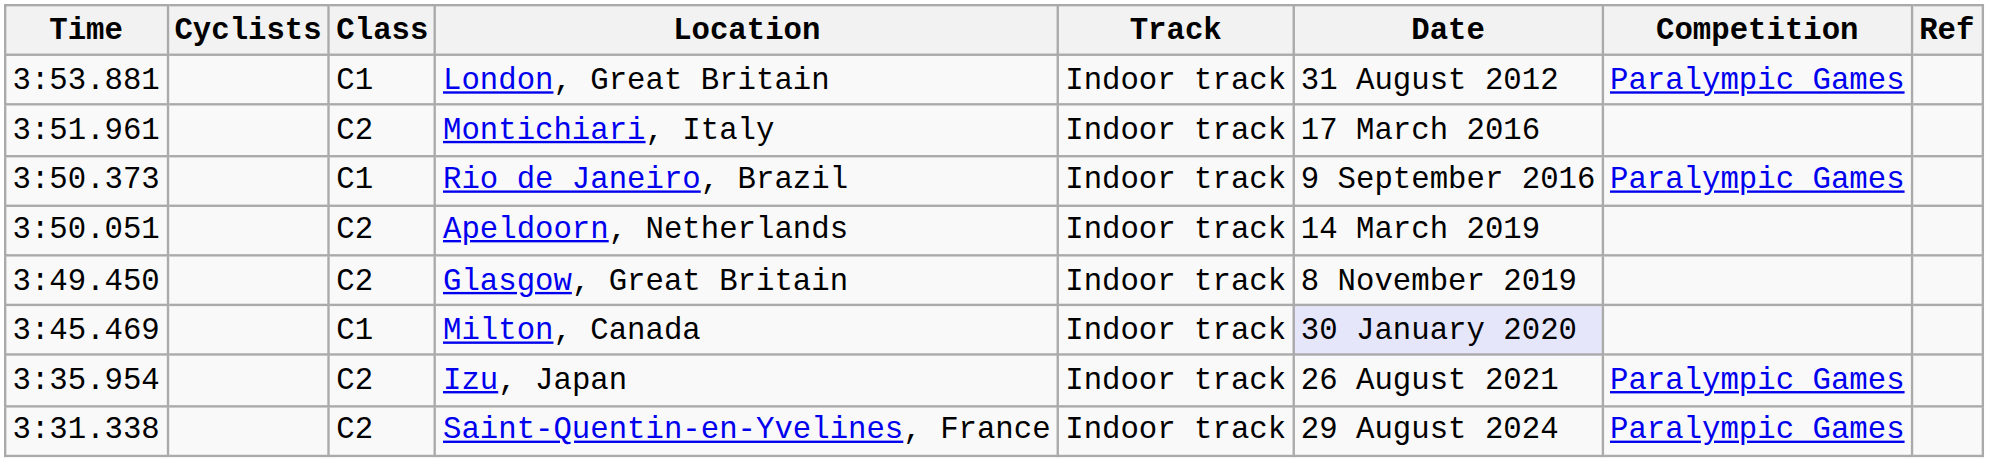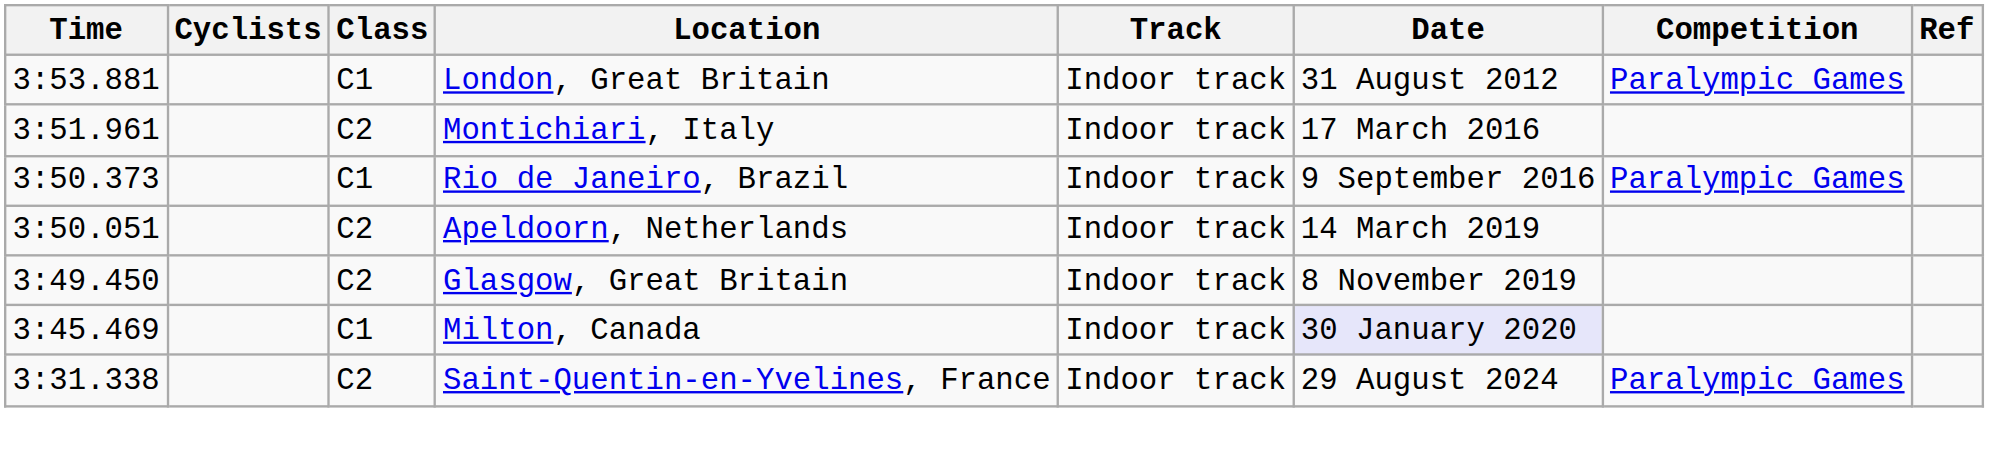 <table class="wikitable">
 <tr align="left">
 <th>Time</th>
 <th>Cyclists</th>
 <th>Class</th>
 <th>Location</th>
 <th>Track</th>
 <th>Date</th>
 <th>Competition</th>
 <th>Ref</th>
 </tr>
 <tr>
 <td>3:53.881</td>
 <td></td>
 <td>C1</td>
 <td><a href='#'>London</a>, Great Britain</td>
 <td>Indoor track</td>
 <td>31 August 2012</td>
 <td><a href='#'>Paralympic Games</a></td>
 <td></td>
 </tr>
 <tr>
 <td>3:51.961</td>
 <td></td>
 <td>C2</td>
 <td><a href='#'>Montichiari</a>, Italy</td>
 <td>Indoor track</td>
 <td>17 March 2016</td>
 <td></td>
 <td></td>
 </tr>
 <tr>
 <td>3:50.373</td>
 <td></td>
 <td>C1</td>
 <td><a href='#'>Rio de Janeiro</a>, Brazil</td>
 <td>Indoor track</td>
 <td>9 September 2016</td>
 <td><a href='#'>Paralympic Games</a></td>
 <td></td>
 </tr>
 <tr>
 <td>3:50.051</td>
 <td></td>
 <td>C2</td>
 <td><a href='#'>Apeldoorn</a>, Netherlands</td>
 <td>Indoor track</td>
 <td>14 March 2019</td>
 <td></td>
 <td></td>
 </tr>
 <tr>
 <td>3:49.450</td>
 <td></td>
 <td>C2</td>
 <td><a href='#'>Glasgow</a>, Great Britain</td>
 <td>Indoor track</td>
 <td>8 November 2019</td>
 <td></td>
 <td></td>
 </tr>
 <tr>
 <td>3:45.469</td>
 <td></td>
 <td>C1</td>
 <td><a href='#'>Milton</a>, Canada</td>
 <td>Indoor track</td>
 <td style="background: lavender;">30 January 2020</td>
 <td></td>
 <td></td>
 </tr>
 <tr>
-<td>3:35.954</td>
-<td></td>
-<td>C2</td>
-<td><a href='#'>Izu</a>, Japan</td>
-<td>Indoor track</td>
-<td>26 August 2021</td>
-<td><a href='#'>Paralympic Games</a></td>
-<td></td>
-</tr>
-<tr>
 <td>3:31.338</td>
 <td></td>
 <td>C2</td>
 <td><a href='#'>Saint-Quentin-en-Yvelines</a>, France</td>
 <td>Indoor track</td>
 <td>29 August 2024</td>
 <td><a href='#'>Paralympic Games</a></td>
 <td></td>
 </tr>
 </table>
